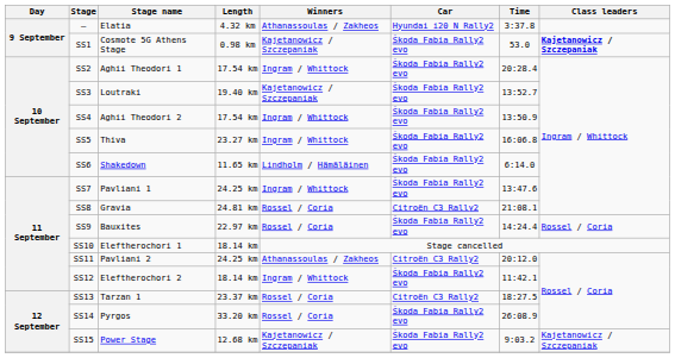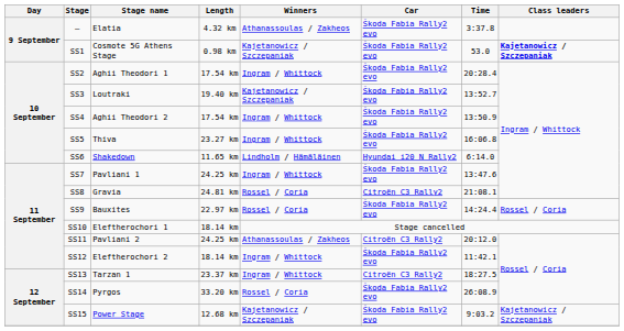 <table class="wikitable" style="font-size: 85%;">
 <tr>
 <th>Day</th>
 <th>Stage</th>
 <th>Stage name</th>
 <th>Length</th>
 <th>Winners</th>
 <th>Car</th>
 <th>Time</th>
 <th>Class leaders</th>
 </tr>
 <tr>
 <th rowspan="2">9 September</th>
 <td align="center">—</td>
 <td>Elatia</td>
 <td align="center">4.32 km</td>
 <td><a href='#'>Athanassoulas</a> / <a href='#'>Zakheos</a></td>
-<td><a href='#'>Hyundai i20 N Rally2</a></td>
+<td><a href='#'>Škoda Fabia Rally2 evo</a></td>
 <td align="center">3:37.8</td>
 <td></td>
 </tr>
 <tr>
 <td align="center">SS1</td>
 <td>Cosmote 5G Athens Stage</td>
 <td align="center">0.98 km</td>
 <td><a href='#'>Kajetanowicz</a> / <a href='#'>Szczepaniak</a></td>
 <td><a href='#'>Škoda Fabia Rally2 evo</a></td>
 <td align="center">53.0</td>
 <td><strong><a href='#'>Kajetanowicz</a> / <a href='#'>Szczepaniak</a></strong></td>
 </tr>
 <tr>
 <th rowspan="5">10 September</th>
 <td align="center">SS2</td>
 <td>Aghii Theodori 1</td>
 <td align="center">17.54 km</td>
 <td><a href='#'>Ingram</a> / <a href='#'>Whittock</a></td>
 <td><a href='#'>Škoda Fabia Rally2 evo</a></td>
 <td align="center">20:28.4</td>
 <td rowspan="7"><a href='#'>Ingram</a> / <a href='#'>Whittock</a></td>
 </tr>
 <tr>
 <td align="center">SS3</td>
 <td>Loutraki</td>
 <td align="center">19.40 km</td>
 <td><a href='#'>Kajetanowicz</a> / <a href='#'>Szczepaniak</a></td>
 <td><a href='#'>Škoda Fabia Rally2 evo</a></td>
 <td align="center">13:52.7</td>
 </tr>
 <tr>
 <td align="center">SS4</td>
 <td>Aghii Theodori 2</td>
 <td align="center">17.54 km</td>
 <td><a href='#'>Ingram</a> / <a href='#'>Whittock</a></td>
 <td><a href='#'>Škoda Fabia Rally2 evo</a></td>
 <td align="center">13:50.9</td>
 </tr>
 <tr>
 <td align="center">SS5</td>
 <td>Thiva</td>
 <td align="center">23.27 km</td>
 <td><a href='#'>Ingram</a> / <a href='#'>Whittock</a></td>
 <td><a href='#'>Škoda Fabia Rally2 evo</a></td>
 <td align="center">16:06.8</td>
 </tr>
 <tr>
 <td align="center">SS6</td>
 <td><a href='#'>Shakedown</a></td>
 <td align="center">11.65 km</td>
 <td><a href='#'>Lindholm</a> / <a href='#'>Hämäläinen</a></td>
-<td><a href='#'>Škoda Fabia Rally2 evo</a></td>
+<td><a href='#'>Hyundai i20 N Rally2</a></td>
 <td align="center">6:14.0</td>
 </tr>
 <tr>
 <th rowspan="6">11 September</th>
 <td align="center">SS7</td>
 <td>Pavliani 1</td>
 <td align="center">24.25 km</td>
 <td><a href='#'>Ingram</a> / <a href='#'>Whittock</a></td>
 <td><a href='#'>Škoda Fabia Rally2 evo</a></td>
 <td align="center">13:47.6</td>
 </tr>
 <tr>
 <td align="center">SS8</td>
 <td>Gravia</td>
 <td align="center">24.81 km</td>
 <td><a href='#'>Rossel</a> / <a href='#'>Coria</a></td>
 <td><a href='#'>Citroën C3 Rally2</a></td>
 <td align="center">21:08.1</td>
 </tr>
 <tr>
 <td align="center">SS9</td>
 <td>Bauxites</td>
 <td align="center">22.97 km</td>
 <td><a href='#'>Rossel</a> / <a href='#'>Coria</a></td>
 <td><a href='#'>Škoda Fabia Rally2 evo</a></td>
 <td align="center">14:24.4</td>
 <td><a href='#'>Rossel</a> / <a href='#'>Coria</a></td>
 </tr>
 <tr>
 <td align="center">SS10</td>
 <td>Eleftherochori 1</td>
 <td align="center">18.14 km</td>
 <td colspan="4" align="center">Stage cancelled</td>
 </tr>
 <tr>
 <td align="center">SS11</td>
 <td>Pavliani 2</td>
 <td align="center">24.25 km</td>
 <td><a href='#'>Athanassoulas</a> / <a href='#'>Zakheos</a></td>
 <td><a href='#'>Citroën C3 Rally2</a></td>
 <td align="center">20:12.0</td>
 <td rowspan="4"><a href='#'>Rossel</a> / <a href='#'>Coria</a></td>
 </tr>
 <tr>
 <td align="center">SS12</td>
 <td>Eleftherochori 2</td>
 <td align="center">18.14 km</td>
 <td><a href='#'>Ingram</a> / <a href='#'>Whittock</a></td>
 <td><a href='#'>Škoda Fabia Rally2 evo</a></td>
 <td align="center">11:42.1</td>
 </tr>
 <tr>
 <th rowspan="3">12 September</th>
 <td align="center">SS13</td>
 <td>Tarzan 1</td>
 <td align="center">23.37 km</td>
-<td><a href='#'>Rossel</a> / <a href='#'>Coria</a></td>
+<td><a href='#'>Ingram</a> / <a href='#'>Whittock</a></td>
 <td><a href='#'>Citroën C3 Rally2</a></td>
 <td align="center">18:27.5</td>
 </tr>
 <tr>
 <td align="center">SS14</td>
 <td>Pyrgos</td>
 <td align="center">33.20 km</td>
 <td><a href='#'>Rossel</a> / <a href='#'>Coria</a></td>
 <td><a href='#'>Škoda Fabia Rally2 evo</a></td>
 <td align="center">26:08.9</td>
 </tr>
 <tr>
 <td align="center">SS15</td>
 <td><a href='#'>Power Stage</a></td>
 <td align="center">12.68 km</td>
 <td><a href='#'>Kajetanowicz</a> / <a href='#'>Szczepaniak</a></td>
 <td><a href='#'>Škoda Fabia Rally2 evo</a></td>
 <td align="center">9:03.2</td>
 <td><a href='#'>Kajetanowicz</a> / <a href='#'>Szczepaniak</a></td>
 </tr>
 <tr>
 </tr>
 </table>
